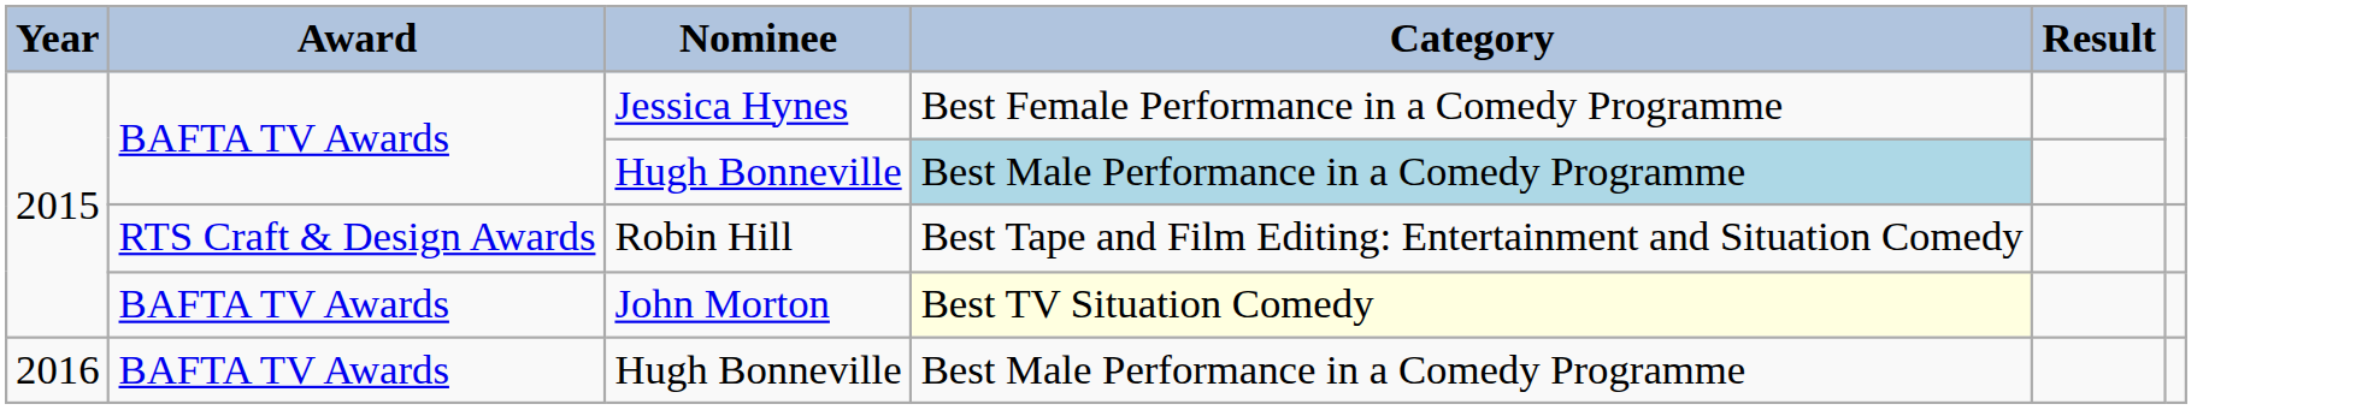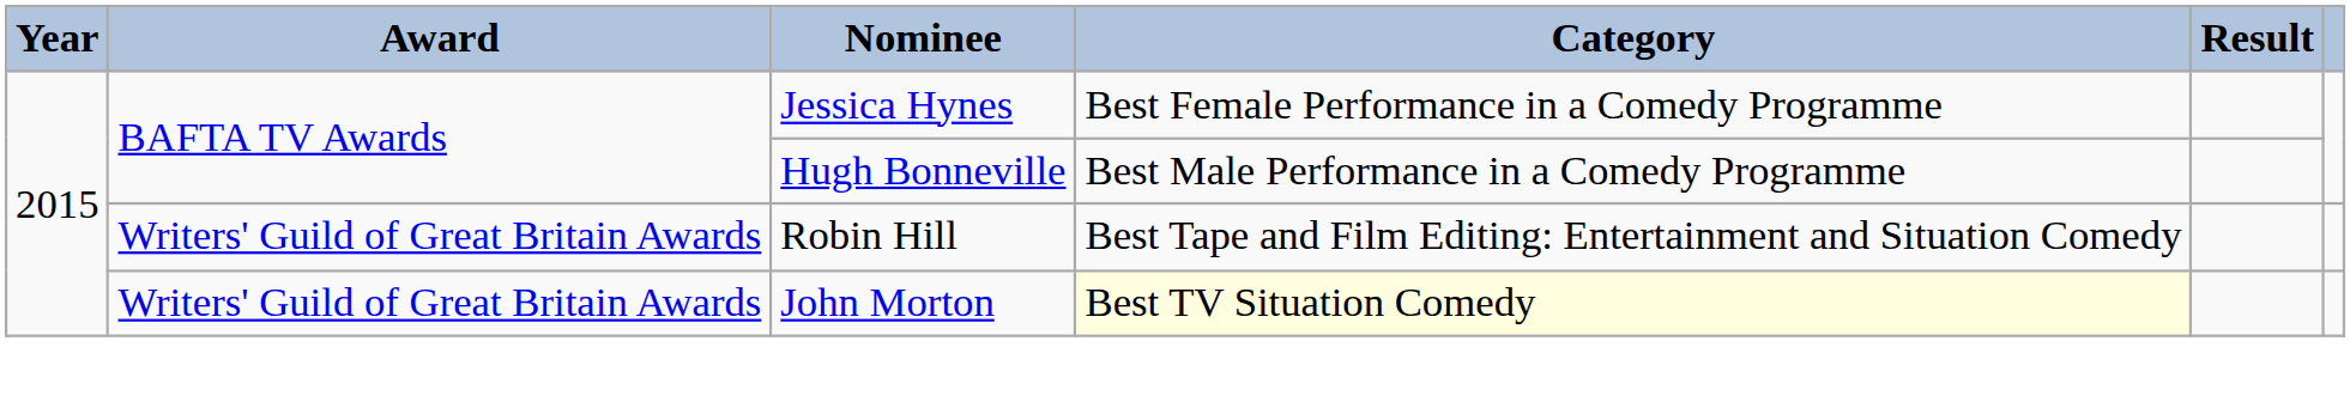 <table class="wikitable" style="">
 <tr style="text-align:center;">
 <th style="background:#B0C4DE;">Year</th>
 <th style="background:#B0C4DE;">Award</th>
 <th style="background:#B0C4DE;">Nominee</th>
 <th style="background:#B0C4DE;">Category</th>
 <th style="background:#B0C4DE;">Result</th>
 <th style="background:#B0C4DE;"></th>
 </tr>
 <tr>
 <td rowspan=4>2015</td>
 <td rowspan=2><a href='#'>BAFTA TV Awards</a></td>
 <td><a href='#'>Jessica Hynes</a></td>
 <td>Best Female Performance in a Comedy Programme</td>
 <td></td>
 <td rowspan=2></td>
 </tr>
 <tr>
 <td><a href='#'>Hugh Bonneville</a></td>
-<td style="background: lightblue;">Best Male Performance in a Comedy Programme</td>
+<td>Best Male Performance in a Comedy Programme</td>
 <td></td>
 </tr>
 <tr>
-<td><a href='#'>RTS Craft & Design Awards</a></td>
+<td><a href='#'>Writers' Guild of Great Britain Awards</a></td>
 <td>Robin Hill</td>
 <td>Best Tape and Film Editing: Entertainment and Situation Comedy</td>
 <td></td>
 <td></td>
 </tr>
 <tr>
-<td><a href='#'>BAFTA TV Awards</a></td>
+<td><a href='#'>Writers' Guild of Great Britain Awards</a></td>
 <td><a href='#'>John Morton</a></td>
 <td style="background: lightyellow;">Best TV Situation Comedy</td>
 <td></td>
 <td></td>
 </tr>
-<tr>
-<td>2016</td>
-<td><a href='#'>BAFTA TV Awards</a></td>
-<td>Hugh Bonneville</td>
-<td>Best Male Performance in a Comedy Programme</td>
-<td></td>
-<td></td>
-</tr>
 </table>
